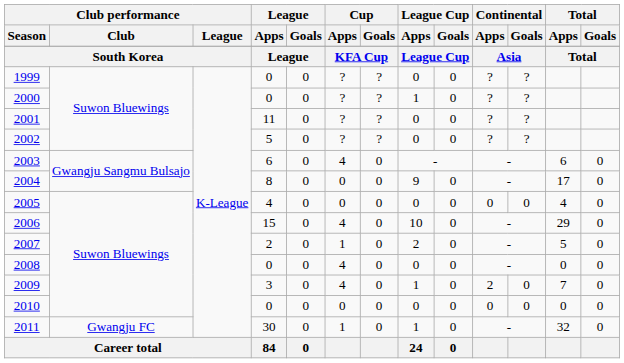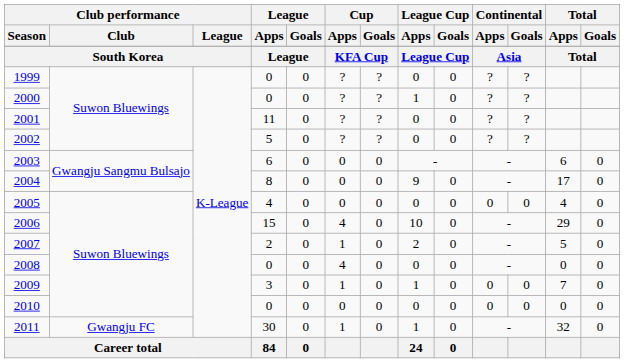 <table class="wikitable" style="text-align:center">
 <tr>
 <th colspan=3>Club performance</th>
 <th colspan=2>League</th>
 <th colspan=2>Cup</th>
 <th colspan=2>League Cup</th>
 <th colspan=2>Continental</th>
 <th colspan=2>Total</th>
 </tr>
 <tr>
 <th>Season</th>
 <th>Club</th>
 <th>League</th>
 <th>Apps</th>
 <th>Goals</th>
 <th>Apps</th>
 <th>Goals</th>
 <th>Apps</th>
 <th>Goals</th>
 <th>Apps</th>
 <th>Goals</th>
 <th>Apps</th>
 <th>Goals</th>
 </tr>
 <tr>
 </tr>
 <tr>
 <th colspan=3>South Korea</th>
 <th colspan=2>League</th>
 <th colspan=2><a href='#'>KFA Cup</a></th>
 <th colspan=2><a href='#'>League Cup</a></th>
 <th colspan=2><a href='#'>Asia</a></th>
 <th colspan=2>Total</th>
 </tr>
 <tr>
 <td><a href='#'>1999</a></td>
 <td rowspan="4"><a href='#'>Suwon Bluewings</a></td>
 <td rowspan="13"><a href='#'>K-League</a></td>
 <td>0</td>
 <td>0</td>
 <td>?</td>
 <td>?</td>
 <td>0</td>
 <td>0</td>
 <td>?</td>
 <td>?</td>
 <td></td>
 <td></td>
 </tr>
 <tr>
 <td><a href='#'>2000</a></td>
 <td>0</td>
 <td>0</td>
 <td>?</td>
 <td>?</td>
 <td>1</td>
 <td>0</td>
 <td>?</td>
 <td>?</td>
 <td></td>
 <td></td>
 </tr>
 <tr>
 <td><a href='#'>2001</a></td>
 <td>11</td>
 <td>0</td>
 <td>?</td>
 <td>?</td>
 <td>0</td>
 <td>0</td>
 <td>?</td>
 <td>?</td>
 <td></td>
 <td></td>
 </tr>
 <tr>
 <td><a href='#'>2002</a></td>
 <td>5</td>
 <td>0</td>
 <td>?</td>
 <td>?</td>
 <td>0</td>
 <td>0</td>
 <td>?</td>
 <td>?</td>
 <td></td>
 <td></td>
 </tr>
 <tr>
 <td><a href='#'>2003</a></td>
 <td rowspan="2"><a href='#'>Gwangju Sangmu Bulsajo</a></td>
 <td>6</td>
 <td>0</td>
-<td>4</td>
+<td>0</td>
 <td>0</td>
 <td colspan="2">-</td>
 <td colspan="2">-</td>
 <td>6</td>
 <td>0</td>
 </tr>
 <tr>
 <td><a href='#'>2004</a></td>
 <td>8</td>
 <td>0</td>
 <td>0</td>
 <td>0</td>
 <td>9</td>
 <td>0</td>
 <td colspan="2">-</td>
 <td>17</td>
 <td>0</td>
 </tr>
 <tr>
 <td><a href='#'>2005</a></td>
 <td rowspan="6"><a href='#'>Suwon Bluewings</a></td>
 <td>4</td>
 <td>0</td>
 <td>0</td>
 <td>0</td>
 <td>0</td>
 <td>0</td>
 <td>0</td>
 <td>0</td>
 <td>4</td>
 <td>0</td>
 </tr>
 <tr>
 <td><a href='#'>2006</a></td>
 <td>15</td>
 <td>0</td>
 <td>4</td>
 <td>0</td>
 <td>10</td>
 <td>0</td>
 <td colspan="2">-</td>
 <td>29</td>
 <td>0</td>
 </tr>
 <tr>
 <td><a href='#'>2007</a></td>
 <td>2</td>
 <td>0</td>
 <td>1</td>
 <td>0</td>
 <td>2</td>
 <td>0</td>
 <td colspan="2">-</td>
 <td>5</td>
 <td>0</td>
 </tr>
 <tr>
 <td><a href='#'>2008</a></td>
 <td>0</td>
 <td>0</td>
 <td>4</td>
 <td>0</td>
 <td>0</td>
 <td>0</td>
 <td colspan="2">-</td>
 <td>0</td>
 <td>0</td>
 </tr>
 <tr>
 <td><a href='#'>2009</a></td>
 <td>3</td>
 <td>0</td>
-<td>4</td>
+<td>1</td>
 <td>0</td>
 <td>1</td>
 <td>0</td>
-<td>2</td>
+<td>0</td>
 <td>0</td>
 <td>7</td>
 <td>0</td>
 </tr>
 <tr>
 <td><a href='#'>2010</a></td>
 <td>0</td>
 <td>0</td>
 <td>0</td>
 <td>0</td>
 <td>0</td>
 <td>0</td>
 <td>0</td>
 <td>0</td>
 <td>0</td>
 <td>0</td>
 </tr>
 <tr>
 <td><a href='#'>2011</a></td>
 <td rowspan="1"><a href='#'>Gwangju FC</a></td>
 <td>30</td>
 <td>0</td>
 <td>1</td>
 <td>0</td>
 <td>1</td>
 <td>0</td>
 <td colspan="2">-</td>
 <td>32</td>
 <td>0</td>
 </tr>
 <tr>
 <th colspan=3>Career total</th>
 <th>84</th>
 <th>0</th>
 <th></th>
 <th></th>
 <th>24</th>
 <th>0</th>
 <th></th>
 <th></th>
 <th></th>
 <th></th>
 </tr>
 </table>
